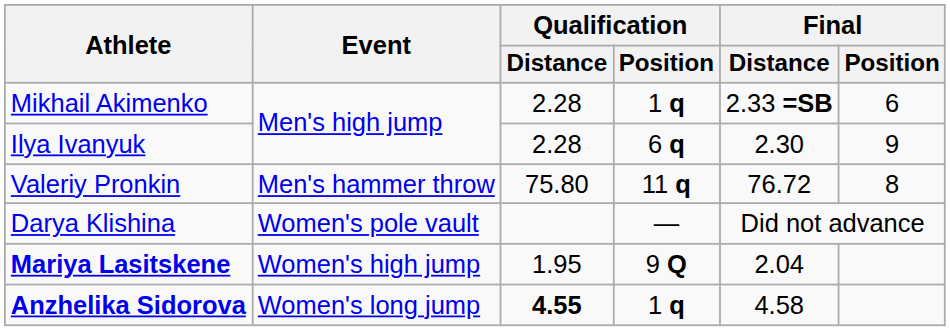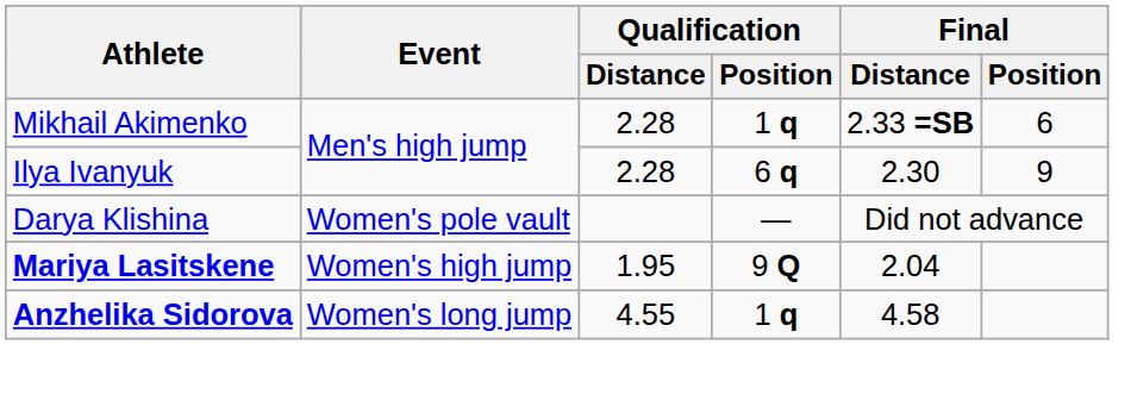 <table class=wikitable style="text-align:center; font-size:90%">
 <tr>
 <th rowspan=2>Athlete</th>
 <th rowspan=2>Event</th>
 <th colspan=2>Qualification</th>
 <th colspan=2>Final</th>
 </tr>
 <tr style=font-size:95%>
 <th>Distance</th>
 <th>Position</th>
 <th>Distance</th>
 <th>Position</th>
 </tr>
 <tr>
 <td align=left><a href='#'>Mikhail Akimenko</a></td>
 <td rowspan=2 align=left><a href='#'>Men's high jump</a></td>
 <td>2.28</td>
 <td>1 <strong>q</strong></td>
 <td>2.33 <strong>=SB</strong></td>
 <td>6</td>
 </tr>
 <tr>
 <td align=left><a href='#'>Ilya Ivanyuk</a></td>
 <td>2.28</td>
 <td>6 <strong>q</strong></td>
 <td>2.30</td>
 <td>9</td>
 </tr>
 <tr>
-<td align=left><a href='#'>Valeriy Pronkin</a></td>
-<td align=left><a href='#'>Men's hammer throw</a></td>
-<td>75.80</td>
-<td>11 <strong>q</strong></td>
-<td>76.72</td>
-<td>8</td>
-</tr>
-<tr>
 <td align=left><a href='#'>Darya Klishina</a></td>
 <td align=left><a href='#'>Women's pole vault</a></td>
 <td></td>
 <td>—</td>
 <td colspan=2>Did not advance</td>
 </tr>
 <tr>
 <td align=left><strong><a href='#'>Mariya Lasitskene</a></strong></td>
 <td align=left><a href='#'>Women's high jump</a></td>
 <td>1.95</td>
 <td>9 <strong>Q</strong></td>
 <td>2.04</td>
 <td></td>
 </tr>
 <tr>
 <td align=left><strong><a href='#'>Anzhelika Sidorova</a></strong></td>
 <td align=left><a href='#'>Women's long jump</a></td>
-<td><strong>4.55</strong></td>
+<td>4.55</td>
 <td>1 <strong>q</strong></td>
 <td>4.58</td>
 <td></td>
 </tr>
 </table>
